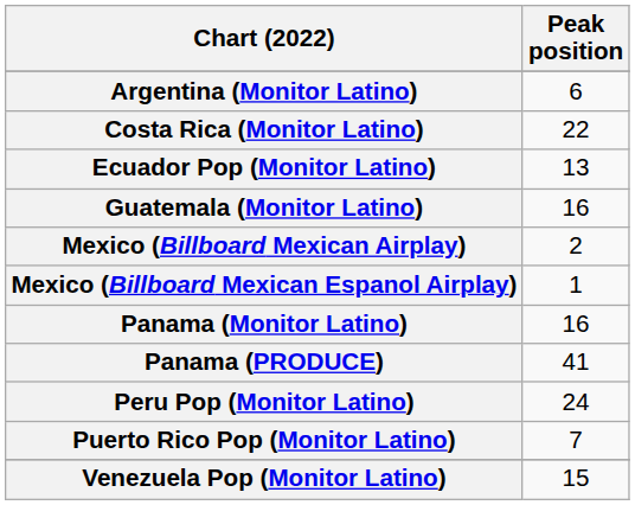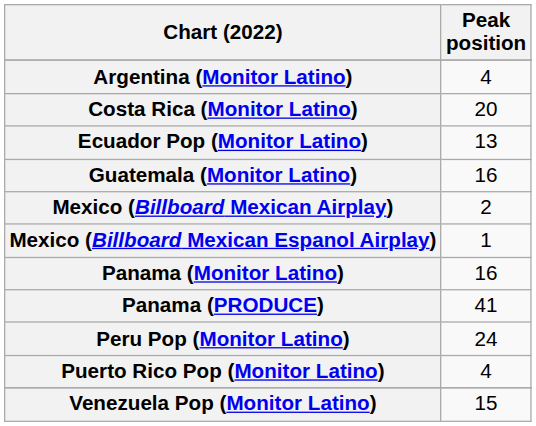 <table class="wikitable sortable plainrowheaders" style="text-align:center">
 <tr>
 <th scope="col">Chart (2022)</th>
 <th scope="col">Peak<br> position</th>
 </tr>
 <tr>
 </tr>
 <tr>
 <th scope="row">Argentina (<a href='#'>Monitor Latino</a>)</th>
-<td>6</td>
+<td>4</td>
 </tr>
 <tr>
 <th scope="row">Costa Rica (<a href='#'>Monitor Latino</a>)</th>
-<td>22</td>
+<td>20</td>
 </tr>
 <tr>
 <th scope="row">Ecuador Pop (<a href='#'>Monitor Latino</a>)</th>
 <td>13</td>
 </tr>
 <tr>
 <th scope="row">Guatemala (<a href='#'>Monitor Latino</a>)</th>
 <td>16</td>
 </tr>
 <tr>
 <th scope="row">Mexico (<a href='#'><em>Billboard</em> Mexican Airplay</a>)</th>
 <td>2</td>
 </tr>
 <tr>
 <th scope="row">Mexico (<a href='#'><em>Billboard</em> Mexican Espanol Airplay</a>)</th>
 <td>1</td>
 </tr>
 <tr>
 <th scope="row">Panama (<a href='#'>Monitor Latino</a>)</th>
 <td>16</td>
 </tr>
 <tr>
 <th scope="row">Panama (<a href='#'>PRODUCE</a>)</th>
 <td>41</td>
 </tr>
 <tr>
 <th scope="row">Peru Pop (<a href='#'>Monitor Latino</a>)</th>
 <td>24</td>
 </tr>
 <tr>
 <th scope="row">Puerto Rico Pop (<a href='#'>Monitor Latino</a>)</th>
-<td>7</td>
+<td>4</td>
 </tr>
 <tr>
 </tr>
 <tr>
 </tr>
 <tr>
 </tr>
 <tr>
 <th scope="row">Venezuela Pop (<a href='#'>Monitor Latino</a>)</th>
 <td>15</td>
 </tr>
 </table>
